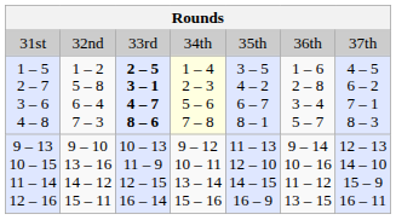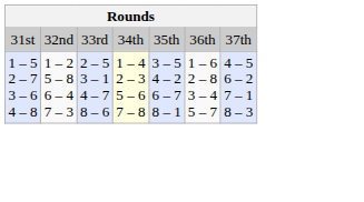 <table class="wikitable">
 <tr>
 <th colspan="7">Rounds</th>
 </tr>
 <tr>
 <td align="center" bgcolor="#CCCCCC">31st</td>
 <td align="center" bgcolor="#CCCCCC">32nd</td>
 <td align="center" bgcolor="#CCCCCC">33rd</td>
 <td align="center" bgcolor="#CCCCCC">34th</td>
 <td align="center" bgcolor="#CCCCCC">35th</td>
 <td align="center" bgcolor="#CCCCCC">36th</td>
 <td align="center" bgcolor="#CCCCCC">37th</td>
 </tr>
 <tr>
 <td align="center" bgcolor="#DFE7FF">1 – 5<br>2 – 7<br>3 – 6<br>4 – 8</td>
 <td align="center">1 – 2<br>5 – 8<br>6 – 4<br>7 – 3</td>
-<td align="center" bgcolor="#DFE7FF"><strong>2 – 5<br>3 – 1<br>4 – 7<br>8 – 6</strong></td>
+<td align="center" bgcolor="#DFE7FF">2 – 5<br>3 – 1<br>4 – 7<br>8 – 6</td>
 <td align="center" style="background: lightyellow;">1 – 4<br>2 – 3<br>5 – 6<br>7 – 8</td>
 <td align="center" bgcolor="#DFE7FF">3 – 5<br>4 – 2<br>6 – 7<br>8 – 1</td>
 <td align="center">1 – 6<br>2 – 8<br>3 – 4<br>5 – 7</td>
 <td align="center" bgcolor="#DFE7FF">4 – 5<br>6 – 2<br>7 – 1<br>8 – 3</td>
 </tr>
-<tr>
-<td align="center" bgcolor="#DFE7FF">9 – 13<br>10 – 15<br>11 – 14<br>12 – 16</td>
-<td align="center">9 – 10<br>13 – 16<br>14 – 12<br>15 – 11</td>
-<td align="center" bgcolor="#DFE7FF">10 – 13<br>11 – 9<br>12 – 15<br>16 – 14</td>
-<td align="center">9 – 12<br>10 – 11<br>13 – 14<br>15 – 16</td>
-<td align="center" bgcolor="#DFE7FF">11 – 13<br>12 – 10<br>14 – 15<br>16 – 9</td>
-<td align="center">9 – 14<br>10 – 16<br>11 – 12<br>13 – 15</td>
-<td align="center" bgcolor="#DFE7FF">12 – 13<br>14 – 10<br>15 – 9<br>16 – 11</td>
-</tr>
 </table>
